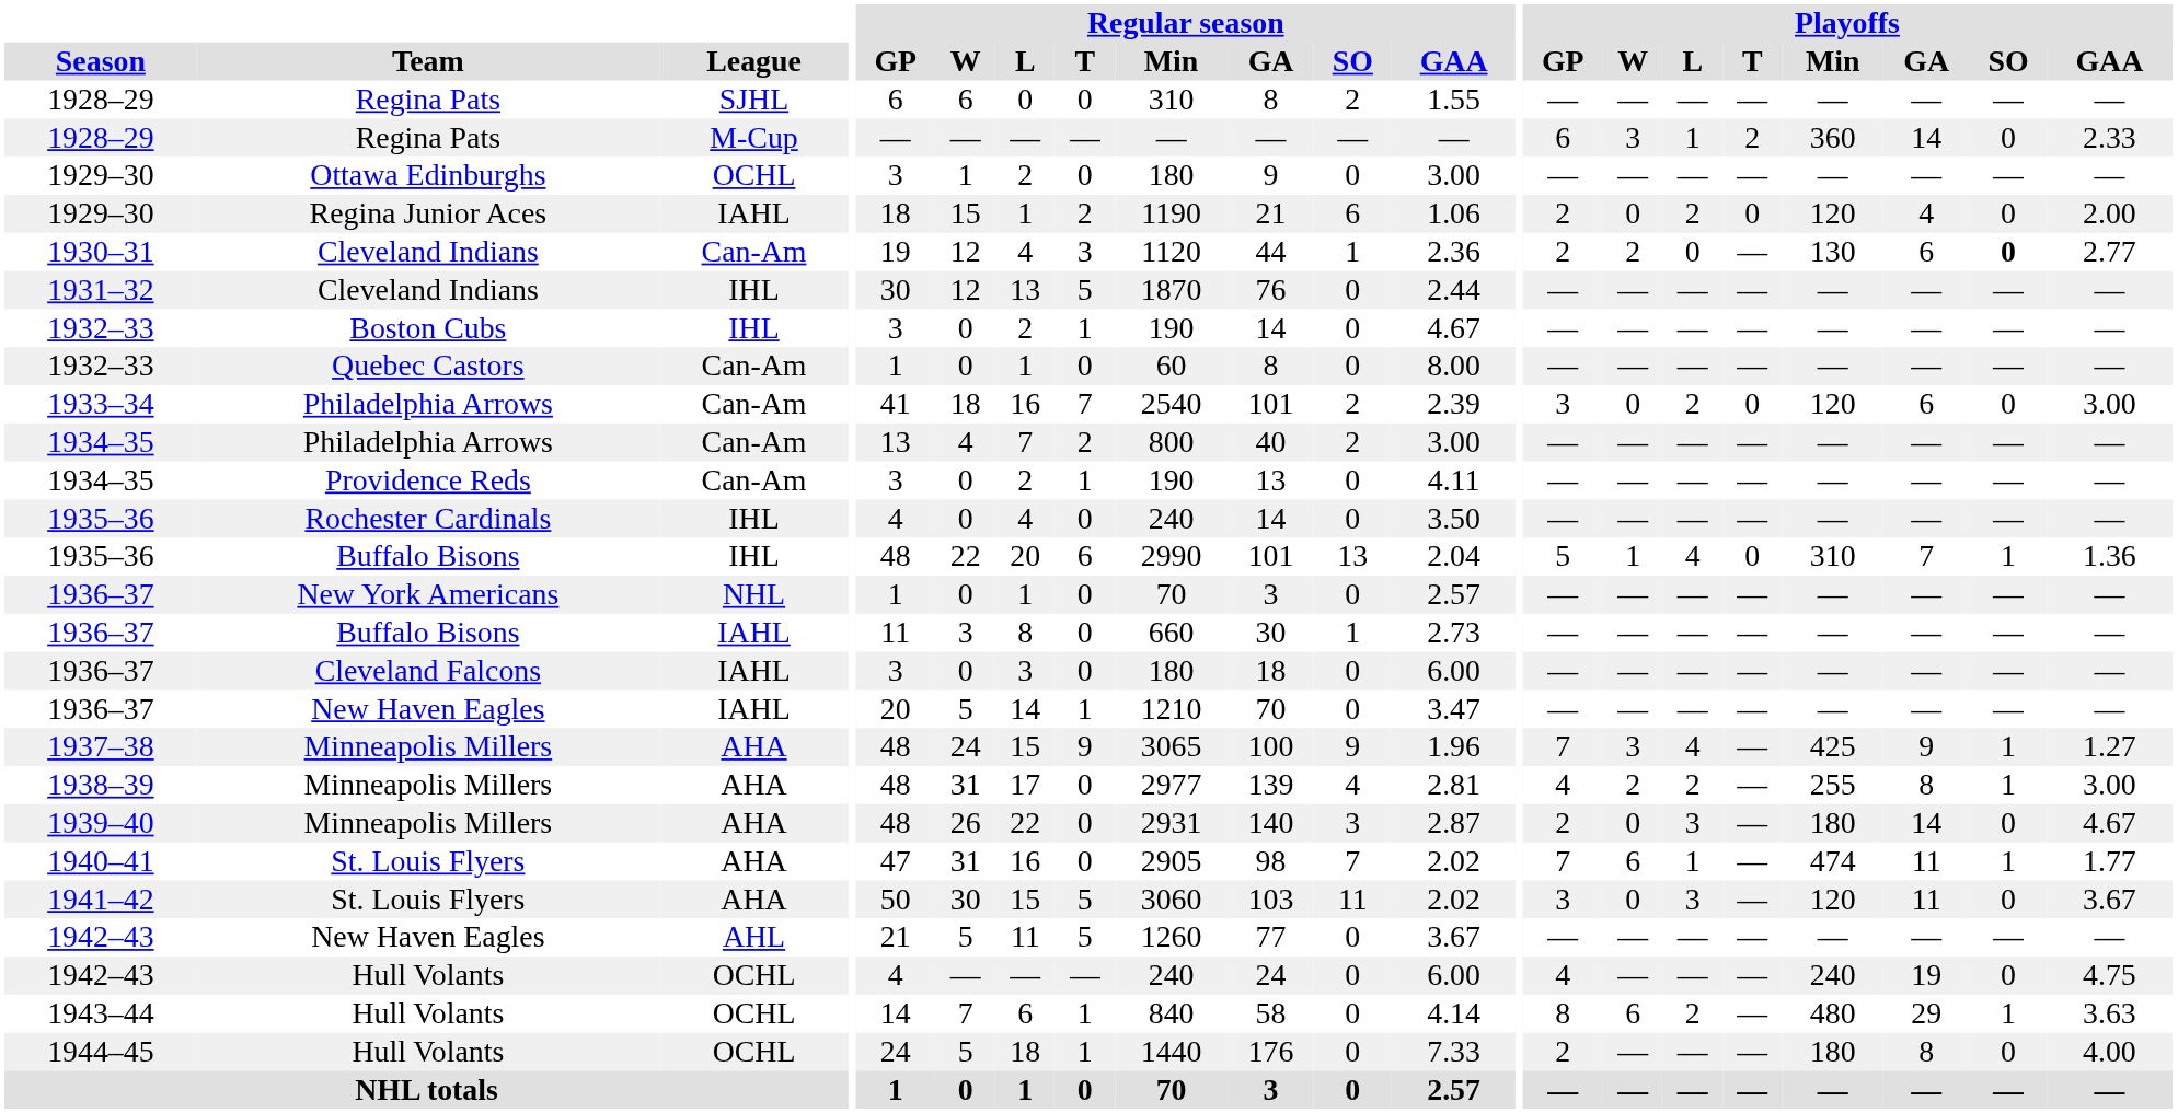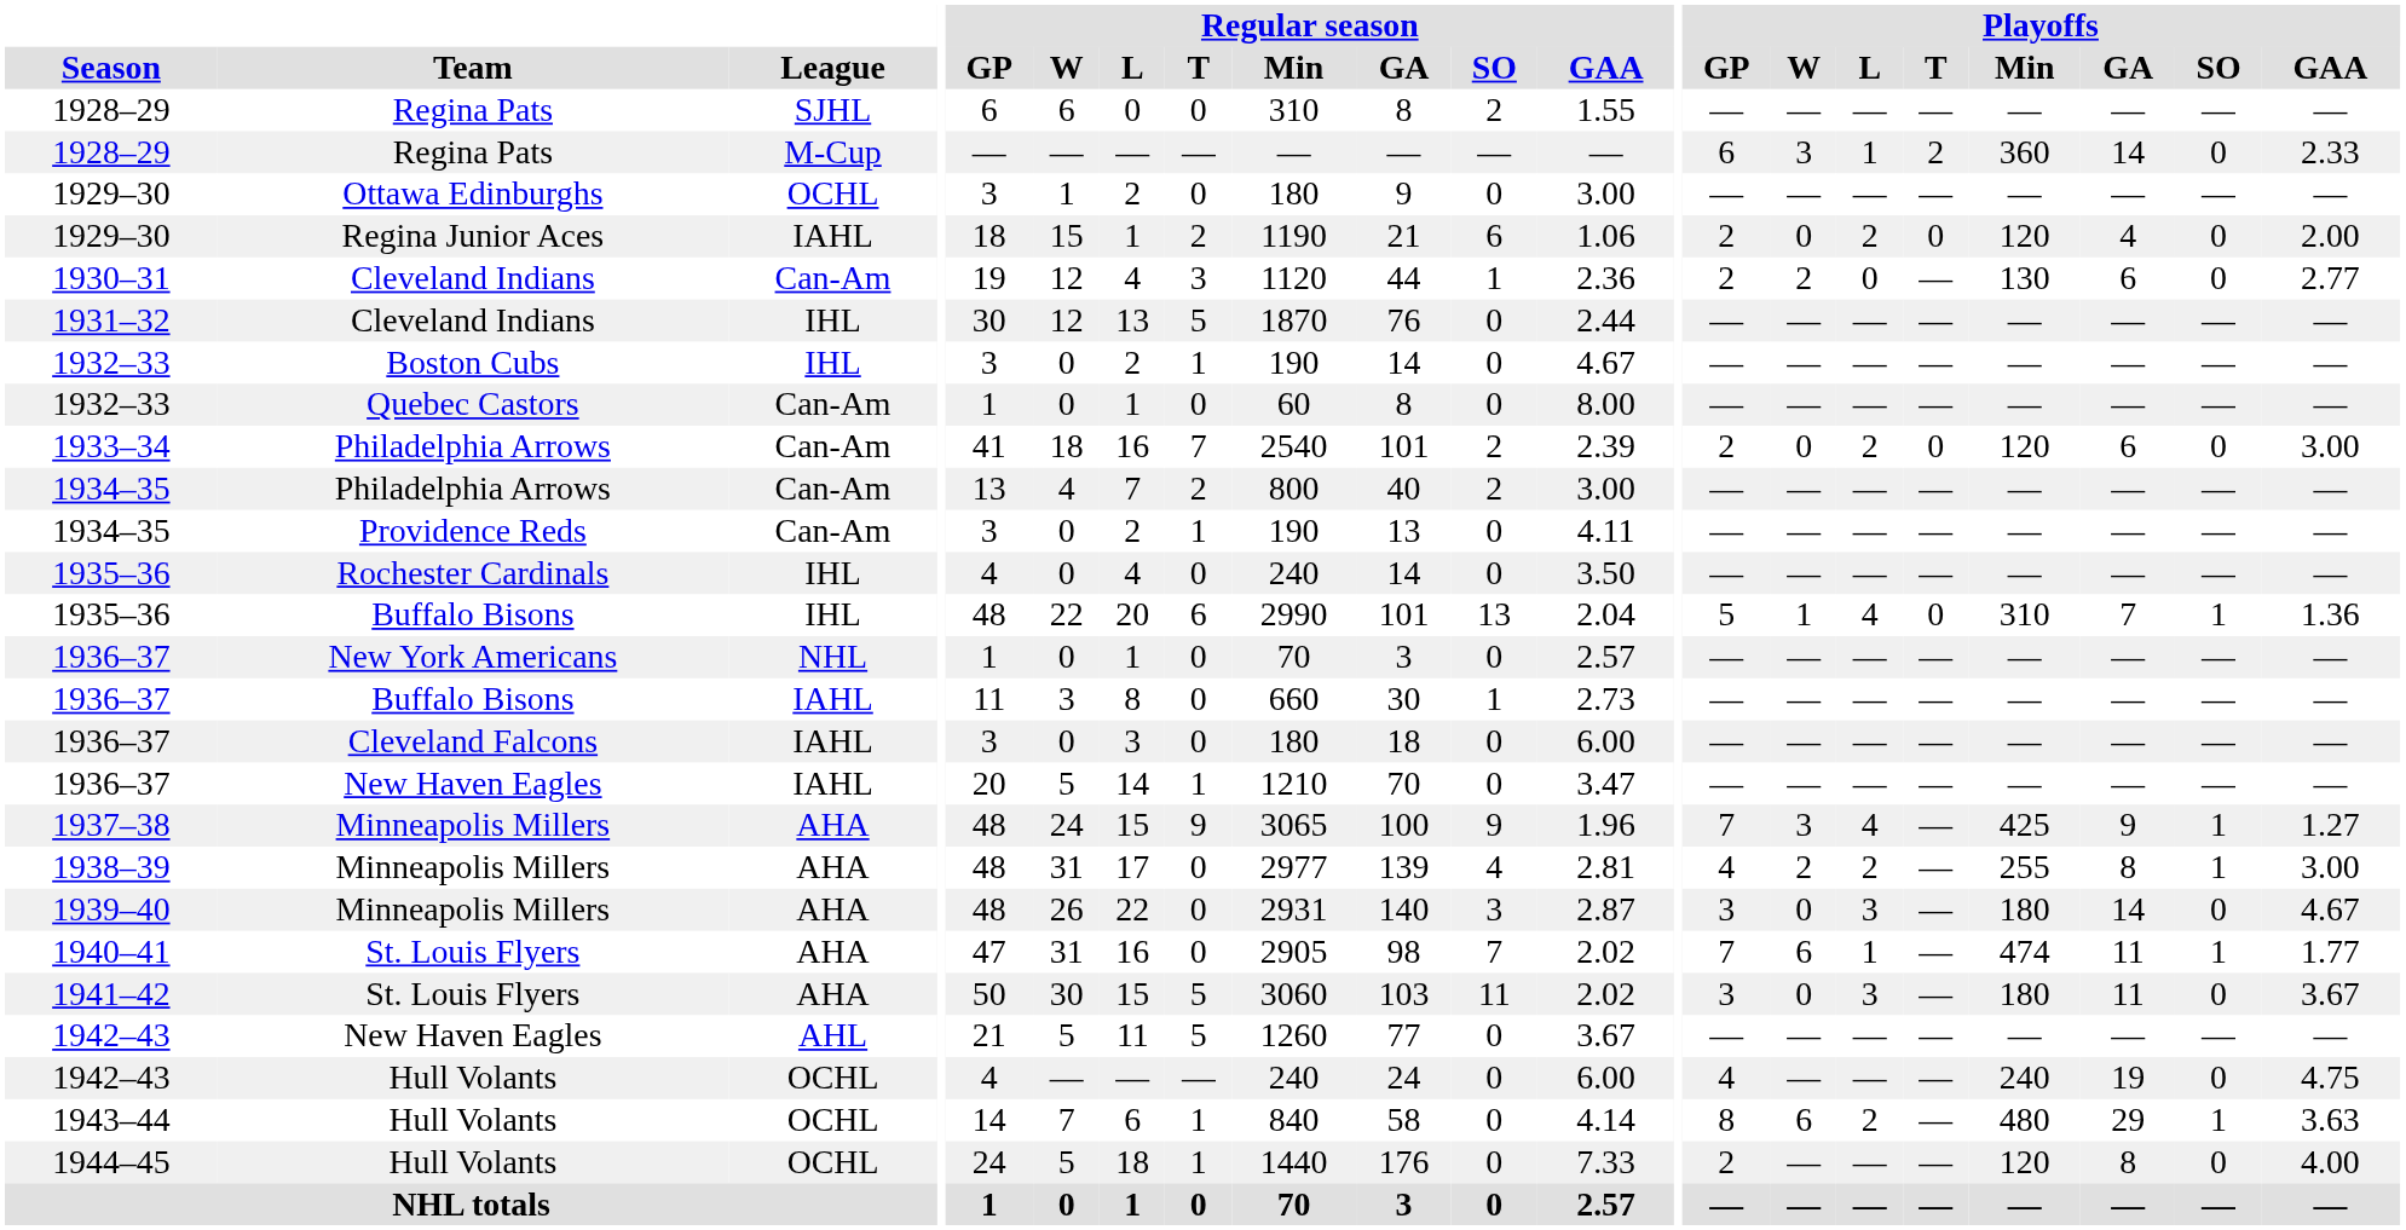 <table border="0" cellpadding="1" cellspacing="0" style="width:90%; text-align:center;">
 <tr bgcolor="#e0e0e0">
 <th colspan="3" bgcolor="#ffffff"></th>
 <th rowspan="99" bgcolor="#ffffff"></th>
 <th colspan="8" bgcolor="#e0e0e0"><a href='#'>Regular season</a></th>
 <th rowspan="99" bgcolor="#ffffff"></th>
 <th colspan="8" bgcolor="#e0e0e0"><a href='#'>Playoffs</a></th>
 </tr>
 <tr bgcolor="#e0e0e0">
 <th><a href='#'>Season</a></th>
 <th>Team</th>
 <th>League</th>
 <th>GP</th>
 <th>W</th>
 <th>L</th>
 <th>T</th>
 <th>Min</th>
 <th>GA</th>
 <th><a href='#'>SO</a></th>
 <th><a href='#'>GAA</a></th>
 <th>GP</th>
 <th>W</th>
 <th>L</th>
 <th>T</th>
 <th>Min</th>
 <th>GA</th>
 <th>SO</th>
 <th>GAA</th>
 </tr>
 <tr>
 <td>1928–29</td>
 <td><a href='#'>Regina Pats</a></td>
 <td><a href='#'>SJHL</a></td>
 <td>6</td>
 <td>6</td>
 <td>0</td>
 <td>0</td>
 <td>310</td>
 <td>8</td>
 <td>2</td>
 <td>1.55</td>
 <td>—</td>
 <td>—</td>
 <td>—</td>
 <td>—</td>
 <td>—</td>
 <td>—</td>
 <td>—</td>
 <td>—</td>
 </tr>
 <tr bgcolor="#f0f0f0">
 <td><a href='#'>1928–29</a></td>
 <td>Regina Pats</td>
 <td><a href='#'>M-Cup</a></td>
 <td>—</td>
 <td>—</td>
 <td>—</td>
 <td>—</td>
 <td>—</td>
 <td>—</td>
 <td>—</td>
 <td>—</td>
 <td>6</td>
 <td>3</td>
 <td>1</td>
 <td>2</td>
 <td>360</td>
 <td>14</td>
 <td>0</td>
 <td>2.33</td>
 </tr>
 <tr>
 <td>1929–30</td>
 <td><a href='#'>Ottawa Edinburghs</a></td>
 <td><a href='#'>OCHL</a></td>
 <td>3</td>
 <td>1</td>
 <td>2</td>
 <td>0</td>
 <td>180</td>
 <td>9</td>
 <td>0</td>
 <td>3.00</td>
 <td>—</td>
 <td>—</td>
 <td>—</td>
 <td>—</td>
 <td>—</td>
 <td>—</td>
 <td>—</td>
 <td>—</td>
 </tr>
 <tr bgcolor="#f0f0f0">
 <td>1929–30</td>
 <td>Regina Junior Aces</td>
 <td>IAHL</td>
 <td>18</td>
 <td>15</td>
 <td>1</td>
 <td>2</td>
 <td>1190</td>
 <td>21</td>
 <td>6</td>
 <td>1.06</td>
 <td>2</td>
 <td>0</td>
 <td>2</td>
 <td>0</td>
 <td>120</td>
 <td>4</td>
 <td>0</td>
 <td>2.00</td>
 </tr>
 <tr>
 <td><a href='#'>1930–31</a></td>
 <td><a href='#'>Cleveland Indians</a></td>
 <td><a href='#'>Can-Am</a></td>
 <td>19</td>
 <td>12</td>
 <td>4</td>
 <td>3</td>
 <td>1120</td>
 <td>44</td>
 <td>1</td>
 <td>2.36</td>
 <td>2</td>
 <td>2</td>
 <td>0</td>
 <td>—</td>
 <td>130</td>
 <td>6</td>
-<td><strong>0</strong></td>
+<td>0</td>
 <td>2.77</td>
 </tr>
 <tr bgcolor="#f0f0f0">
 <td><a href='#'>1931–32</a></td>
 <td>Cleveland Indians</td>
 <td>IHL</td>
 <td>30</td>
 <td>12</td>
 <td>13</td>
 <td>5</td>
 <td>1870</td>
 <td>76</td>
 <td>0</td>
 <td>2.44</td>
 <td>—</td>
 <td>—</td>
 <td>—</td>
 <td>—</td>
 <td>—</td>
 <td>—</td>
 <td>—</td>
 <td>—</td>
 </tr>
 <tr>
 <td><a href='#'>1932–33</a></td>
 <td><a href='#'>Boston Cubs</a></td>
 <td><a href='#'>IHL</a></td>
 <td>3</td>
 <td>0</td>
 <td>2</td>
 <td>1</td>
 <td>190</td>
 <td>14</td>
 <td>0</td>
 <td>4.67</td>
 <td>—</td>
 <td>—</td>
 <td>—</td>
 <td>—</td>
 <td>—</td>
 <td>—</td>
 <td>—</td>
 <td>—</td>
 </tr>
 <tr bgcolor="#f0f0f0">
 <td>1932–33</td>
 <td><a href='#'>Quebec Castors</a></td>
 <td>Can-Am</td>
 <td>1</td>
 <td>0</td>
 <td>1</td>
 <td>0</td>
 <td>60</td>
 <td>8</td>
 <td>0</td>
 <td>8.00</td>
 <td>—</td>
 <td>—</td>
 <td>—</td>
 <td>—</td>
 <td>—</td>
 <td>—</td>
 <td>—</td>
 <td>—</td>
 </tr>
 <tr>
 <td><a href='#'>1933–34</a></td>
 <td><a href='#'>Philadelphia Arrows</a></td>
 <td>Can-Am</td>
 <td>41</td>
 <td>18</td>
 <td>16</td>
 <td>7</td>
 <td>2540</td>
 <td>101</td>
 <td>2</td>
 <td>2.39</td>
-<td>3</td>
+<td>2</td>
 <td>0</td>
 <td>2</td>
 <td>0</td>
 <td>120</td>
 <td>6</td>
 <td>0</td>
 <td>3.00</td>
 </tr>
 <tr bgcolor="#f0f0f0">
 <td><a href='#'>1934–35</a></td>
 <td>Philadelphia Arrows</td>
 <td>Can-Am</td>
 <td>13</td>
 <td>4</td>
 <td>7</td>
 <td>2</td>
 <td>800</td>
 <td>40</td>
 <td>2</td>
 <td>3.00</td>
 <td>—</td>
 <td>—</td>
 <td>—</td>
 <td>—</td>
 <td>—</td>
 <td>—</td>
 <td>—</td>
 <td>—</td>
 </tr>
 <tr>
 <td>1934–35</td>
 <td><a href='#'>Providence Reds</a></td>
 <td>Can-Am</td>
 <td>3</td>
 <td>0</td>
 <td>2</td>
 <td>1</td>
 <td>190</td>
 <td>13</td>
 <td>0</td>
 <td>4.11</td>
 <td>—</td>
 <td>—</td>
 <td>—</td>
 <td>—</td>
 <td>—</td>
 <td>—</td>
 <td>—</td>
 <td>—</td>
 </tr>
 <tr bgcolor="#f0f0f0">
 <td><a href='#'>1935–36</a></td>
 <td><a href='#'>Rochester Cardinals</a></td>
 <td>IHL</td>
 <td>4</td>
 <td>0</td>
 <td>4</td>
 <td>0</td>
 <td>240</td>
 <td>14</td>
 <td>0</td>
 <td>3.50</td>
 <td>—</td>
 <td>—</td>
 <td>—</td>
 <td>—</td>
 <td>—</td>
 <td>—</td>
 <td>—</td>
 <td>—</td>
 </tr>
 <tr>
 <td>1935–36</td>
 <td><a href='#'>Buffalo Bisons</a></td>
 <td>IHL</td>
 <td>48</td>
 <td>22</td>
 <td>20</td>
 <td>6</td>
 <td>2990</td>
 <td>101</td>
 <td>13</td>
 <td>2.04</td>
 <td>5</td>
 <td>1</td>
 <td>4</td>
 <td>0</td>
 <td>310</td>
 <td>7</td>
 <td>1</td>
 <td>1.36</td>
 </tr>
 <tr bgcolor="#f0f0f0">
 <td><a href='#'>1936–37</a></td>
 <td><a href='#'>New York Americans</a></td>
 <td><a href='#'>NHL</a></td>
 <td>1</td>
 <td>0</td>
 <td>1</td>
 <td>0</td>
 <td>70</td>
 <td>3</td>
 <td>0</td>
 <td>2.57</td>
 <td>—</td>
 <td>—</td>
 <td>—</td>
 <td>—</td>
 <td>—</td>
 <td>—</td>
 <td>—</td>
 <td>—</td>
 </tr>
 <tr>
 <td><a href='#'>1936–37</a></td>
 <td><a href='#'>Buffalo Bisons</a></td>
 <td><a href='#'>IAHL</a></td>
 <td>11</td>
 <td>3</td>
 <td>8</td>
 <td>0</td>
 <td>660</td>
 <td>30</td>
 <td>1</td>
 <td>2.73</td>
 <td>—</td>
 <td>—</td>
 <td>—</td>
 <td>—</td>
 <td>—</td>
 <td>—</td>
 <td>—</td>
 <td>—</td>
 </tr>
 <tr bgcolor="#f0f0f0">
 <td>1936–37</td>
 <td><a href='#'>Cleveland Falcons</a></td>
 <td>IAHL</td>
 <td>3</td>
 <td>0</td>
 <td>3</td>
 <td>0</td>
 <td>180</td>
 <td>18</td>
 <td>0</td>
 <td>6.00</td>
 <td>—</td>
 <td>—</td>
 <td>—</td>
 <td>—</td>
 <td>—</td>
 <td>—</td>
 <td>—</td>
 <td>—</td>
 </tr>
 <tr>
 <td>1936–37</td>
 <td><a href='#'>New Haven Eagles</a></td>
 <td>IAHL</td>
 <td>20</td>
 <td>5</td>
 <td>14</td>
 <td>1</td>
 <td>1210</td>
 <td>70</td>
 <td>0</td>
 <td>3.47</td>
 <td>—</td>
 <td>—</td>
 <td>—</td>
 <td>—</td>
 <td>—</td>
 <td>—</td>
 <td>—</td>
 <td>—</td>
 </tr>
 <tr bgcolor="#f0f0f0">
 <td><a href='#'>1937–38</a></td>
 <td><a href='#'>Minneapolis Millers</a></td>
 <td><a href='#'>AHA</a></td>
 <td>48</td>
 <td>24</td>
 <td>15</td>
 <td>9</td>
 <td>3065</td>
 <td>100</td>
 <td>9</td>
 <td>1.96</td>
 <td>7</td>
 <td>3</td>
 <td>4</td>
 <td>—</td>
 <td>425</td>
 <td>9</td>
 <td>1</td>
 <td>1.27</td>
 </tr>
 <tr>
 <td><a href='#'>1938–39</a></td>
 <td>Minneapolis Millers</td>
 <td>AHA</td>
 <td>48</td>
 <td>31</td>
 <td>17</td>
 <td>0</td>
 <td>2977</td>
 <td>139</td>
 <td>4</td>
 <td>2.81</td>
 <td>4</td>
 <td>2</td>
 <td>2</td>
 <td>—</td>
 <td>255</td>
 <td>8</td>
 <td>1</td>
 <td>3.00</td>
 </tr>
 <tr bgcolor="#f0f0f0">
 <td><a href='#'>1939–40</a></td>
 <td>Minneapolis Millers</td>
 <td>AHA</td>
 <td>48</td>
 <td>26</td>
 <td>22</td>
 <td>0</td>
 <td>2931</td>
 <td>140</td>
 <td>3</td>
 <td>2.87</td>
-<td>2</td>
+<td>3</td>
 <td>0</td>
 <td>3</td>
 <td>—</td>
 <td>180</td>
 <td>14</td>
 <td>0</td>
 <td>4.67</td>
 </tr>
 <tr>
 <td><a href='#'>1940–41</a></td>
 <td><a href='#'>St. Louis Flyers</a></td>
 <td>AHA</td>
 <td>47</td>
 <td>31</td>
 <td>16</td>
 <td>0</td>
 <td>2905</td>
 <td>98</td>
 <td>7</td>
 <td>2.02</td>
 <td>7</td>
 <td>6</td>
 <td>1</td>
 <td>—</td>
 <td>474</td>
 <td>11</td>
 <td>1</td>
 <td>1.77</td>
 </tr>
 <tr bgcolor="#f0f0f0">
 <td><a href='#'>1941–42</a></td>
 <td>St. Louis Flyers</td>
 <td>AHA</td>
 <td>50</td>
 <td>30</td>
 <td>15</td>
 <td>5</td>
 <td>3060</td>
 <td>103</td>
 <td>11</td>
 <td>2.02</td>
 <td>3</td>
 <td>0</td>
 <td>3</td>
 <td>—</td>
-<td>120</td>
+<td>180</td>
 <td>11</td>
 <td>0</td>
 <td>3.67</td>
 </tr>
 <tr>
 <td><a href='#'>1942–43</a></td>
 <td>New Haven Eagles</td>
 <td><a href='#'>AHL</a></td>
 <td>21</td>
 <td>5</td>
 <td>11</td>
 <td>5</td>
 <td>1260</td>
 <td>77</td>
 <td>0</td>
 <td>3.67</td>
 <td>—</td>
 <td>—</td>
 <td>—</td>
 <td>—</td>
 <td>—</td>
 <td>—</td>
 <td>—</td>
 <td>—</td>
 </tr>
 <tr bgcolor="#f0f0f0">
 <td>1942–43</td>
 <td>Hull Volants</td>
 <td>OCHL</td>
 <td>4</td>
 <td>—</td>
 <td>—</td>
 <td>—</td>
 <td>240</td>
 <td>24</td>
 <td>0</td>
 <td>6.00</td>
 <td>4</td>
 <td>—</td>
 <td>—</td>
 <td>—</td>
 <td>240</td>
 <td>19</td>
 <td>0</td>
 <td>4.75</td>
 </tr>
 <tr>
 <td>1943–44</td>
 <td>Hull Volants</td>
 <td>OCHL</td>
 <td>14</td>
 <td>7</td>
 <td>6</td>
 <td>1</td>
 <td>840</td>
 <td>58</td>
 <td>0</td>
 <td>4.14</td>
 <td>8</td>
 <td>6</td>
 <td>2</td>
 <td>—</td>
 <td>480</td>
 <td>29</td>
 <td>1</td>
 <td>3.63</td>
 </tr>
 <tr bgcolor="#f0f0f0">
 <td>1944–45</td>
 <td>Hull Volants</td>
 <td>OCHL</td>
 <td>24</td>
 <td>5</td>
 <td>18</td>
 <td>1</td>
 <td>1440</td>
 <td>176</td>
 <td>0</td>
 <td>7.33</td>
 <td>2</td>
 <td>—</td>
 <td>—</td>
 <td>—</td>
-<td>180</td>
+<td>120</td>
 <td>8</td>
 <td>0</td>
 <td>4.00</td>
 </tr>
 <tr bgcolor="#e0e0e0">
 <th colspan="3">NHL totals</th>
 <th>1</th>
 <th>0</th>
 <th>1</th>
 <th>0</th>
 <th>70</th>
 <th>3</th>
 <th>0</th>
 <th>2.57</th>
 <th>—</th>
 <th>—</th>
 <th>—</th>
 <th>—</th>
 <th>—</th>
 <th>—</th>
 <th>—</th>
 <th>—</th>
 </tr>
 </table>
